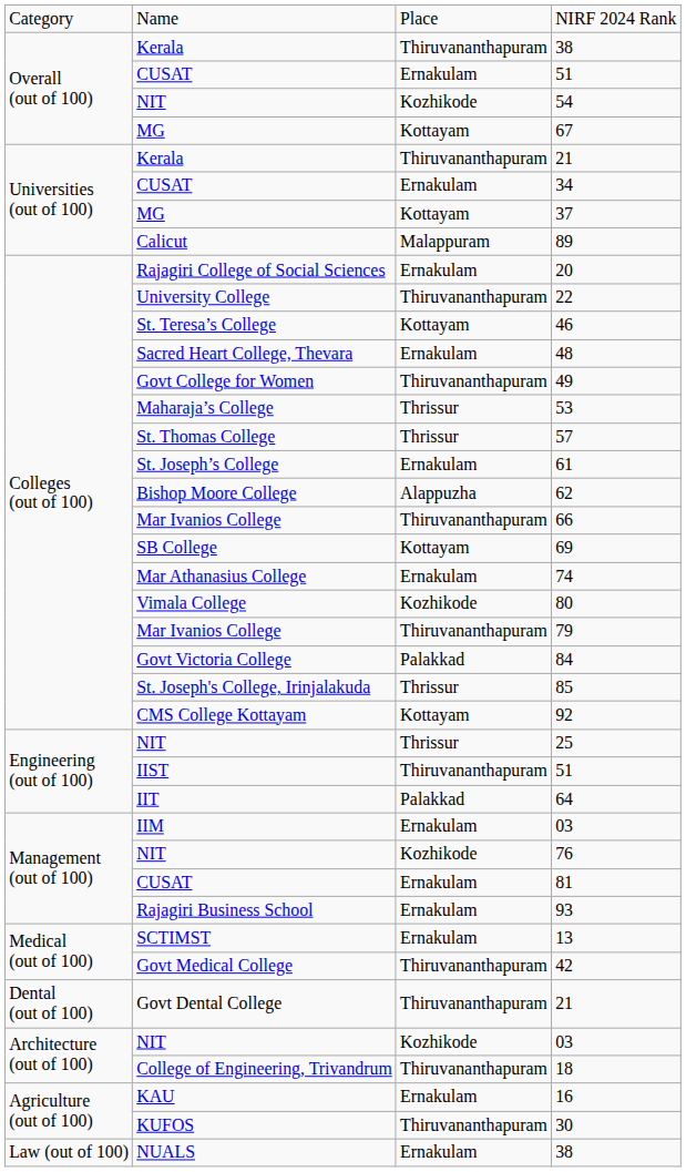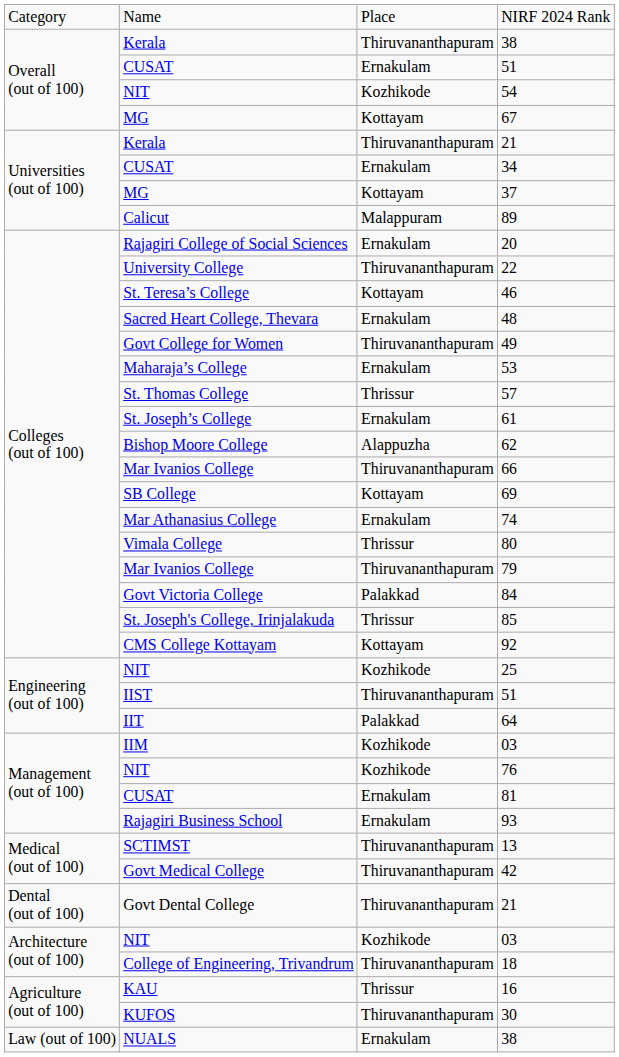 <table class="wikitable">
 <tr>
 <td>Category</td>
 <td>Name</td>
 <td>Place</td>
 <td>NIRF 2024 Rank</td>
 </tr>
 <tr>
 <td rowspan="4">Overall<br>(out of 100)</td>
 <td><a href='#'>Kerala</a></td>
 <td>Thiruvananthapuram</td>
 <td>38</td>
 </tr>
 <tr>
 <td><a href='#'>CUSAT</a></td>
 <td>Ernakulam</td>
 <td>51</td>
 </tr>
 <tr>
 <td><a href='#'>NIT</a></td>
 <td>Kozhikode</td>
 <td>54</td>
 </tr>
 <tr>
 <td><a href='#'>MG</a></td>
 <td>Kottayam</td>
 <td>67</td>
 </tr>
 <tr>
 <td rowspan="4">Universities<br>(out of 100)</td>
 <td><a href='#'>Kerala</a></td>
 <td>Thiruvananthapuram</td>
 <td>21</td>
 </tr>
 <tr>
 <td><a href='#'>CUSAT</a></td>
 <td>Ernakulam</td>
 <td>34</td>
 </tr>
 <tr>
 <td><a href='#'>MG</a></td>
 <td>Kottayam</td>
 <td>37</td>
 </tr>
 <tr>
 <td><a href='#'>Calicut</a></td>
 <td>Malappuram</td>
 <td>89</td>
 </tr>
 <tr>
 <td rowspan="17">Colleges<br>(out of 100)</td>
 <td><a href='#'>Rajagiri College of Social Sciences</a></td>
 <td>Ernakulam</td>
 <td>20</td>
 </tr>
 <tr>
 <td><a href='#'>University College</a></td>
 <td>Thiruvananthapuram</td>
 <td>22</td>
 </tr>
 <tr>
 <td><a href='#'>St. Teresa’s College</a></td>
 <td>Kottayam</td>
 <td>46</td>
 </tr>
 <tr>
 <td><a href='#'>Sacred Heart College, Thevara</a></td>
 <td>Ernakulam</td>
 <td>48</td>
 </tr>
 <tr>
 <td><a href='#'>Govt College for Women</a></td>
 <td>Thiruvananthapuram</td>
 <td>49</td>
 </tr>
 <tr>
 <td><a href='#'>Maharaja’s College</a></td>
-<td>Thrissur</td>
+<td>Ernakulam</td>
 <td>53</td>
 </tr>
 <tr>
 <td><a href='#'>St. Thomas College</a></td>
 <td>Thrissur</td>
 <td>57</td>
 </tr>
 <tr>
 <td><a href='#'>St. Joseph’s College</a></td>
 <td>Ernakulam</td>
 <td>61</td>
 </tr>
 <tr>
 <td><a href='#'>Bishop Moore College</a></td>
 <td>Alappuzha</td>
 <td>62</td>
 </tr>
 <tr>
 <td><a href='#'>Mar Ivanios College</a></td>
 <td>Thiruvananthapuram</td>
 <td>66</td>
 </tr>
 <tr>
 <td><a href='#'>SB College</a></td>
 <td>Kottayam</td>
 <td>69</td>
 </tr>
 <tr>
 <td><a href='#'>Mar Athanasius College</a></td>
 <td>Ernakulam</td>
 <td>74</td>
 </tr>
 <tr>
 <td><a href='#'>Vimala College</a></td>
-<td>Kozhikode</td>
+<td>Thrissur</td>
 <td>80</td>
 </tr>
 <tr>
 <td><a href='#'>Mar Ivanios College</a></td>
 <td>Thiruvananthapuram</td>
 <td>79</td>
 </tr>
 <tr>
 <td><a href='#'>Govt Victoria College</a></td>
 <td>Palakkad</td>
 <td>84</td>
 </tr>
 <tr>
 <td><a href='#'>St. Joseph's College, Irinjalakuda</a></td>
 <td>Thrissur</td>
 <td>85</td>
 </tr>
 <tr>
 <td><a href='#'>CMS College Kottayam</a></td>
 <td>Kottayam</td>
 <td>92</td>
 </tr>
 <tr>
 <td rowspan="3">Engineering<br>(out of 100)</td>
 <td><a href='#'>NIT</a></td>
-<td>Thrissur</td>
+<td>Kozhikode</td>
 <td>25</td>
 </tr>
 <tr>
 <td><a href='#'>IIST</a></td>
 <td>Thiruvananthapuram</td>
 <td>51</td>
 </tr>
 <tr>
 <td><a href='#'>IIT</a></td>
 <td>Palakkad</td>
 <td>64</td>
 </tr>
 <tr>
 <td rowspan="4">Management<br>(out of 100)</td>
 <td><a href='#'>IIM</a></td>
-<td>Ernakulam</td>
+<td>Kozhikode</td>
 <td>03</td>
 </tr>
 <tr>
 <td><a href='#'>NIT</a></td>
 <td>Kozhikode</td>
 <td>76</td>
 </tr>
 <tr>
 <td><a href='#'>CUSAT</a></td>
 <td>Ernakulam</td>
 <td>81</td>
 </tr>
 <tr>
 <td><a href='#'>Rajagiri Business School</a></td>
 <td>Ernakulam</td>
 <td>93</td>
 </tr>
 <tr>
 <td rowspan="2">Medical<br>(out of 100)</td>
 <td><a href='#'>SCTIMST</a></td>
-<td>Ernakulam</td>
+<td>Thiruvananthapuram</td>
 <td>13</td>
 </tr>
 <tr>
 <td><a href='#'>Govt Medical College</a></td>
 <td>Thiruvananthapuram</td>
 <td>42</td>
 </tr>
 <tr>
 <td>Dental<br>(out of 100)</td>
 <td>Govt Dental College</td>
 <td>Thiruvananthapuram</td>
 <td>21</td>
 </tr>
 <tr>
 <td rowspan="2">Architecture<br>(out of 100)</td>
 <td><a href='#'>NIT</a></td>
 <td>Kozhikode</td>
 <td>03</td>
 </tr>
 <tr>
 <td><a href='#'>College of Engineering, Trivandrum</a></td>
 <td>Thiruvananthapuram</td>
 <td>18</td>
 </tr>
 <tr>
 <td rowspan="2">Agriculture<br>(out of 100)</td>
 <td><a href='#'>KAU</a></td>
-<td>Ernakulam</td>
+<td>Thrissur</td>
 <td>16</td>
 </tr>
 <tr>
 <td><a href='#'>KUFOS</a></td>
 <td>Thiruvananthapuram</td>
 <td>30</td>
 </tr>
 <tr>
 <td>Law (out of 100)</td>
 <td><a href='#'>NUALS</a></td>
 <td>Ernakulam</td>
 <td>38</td>
 </tr>
 </table>
